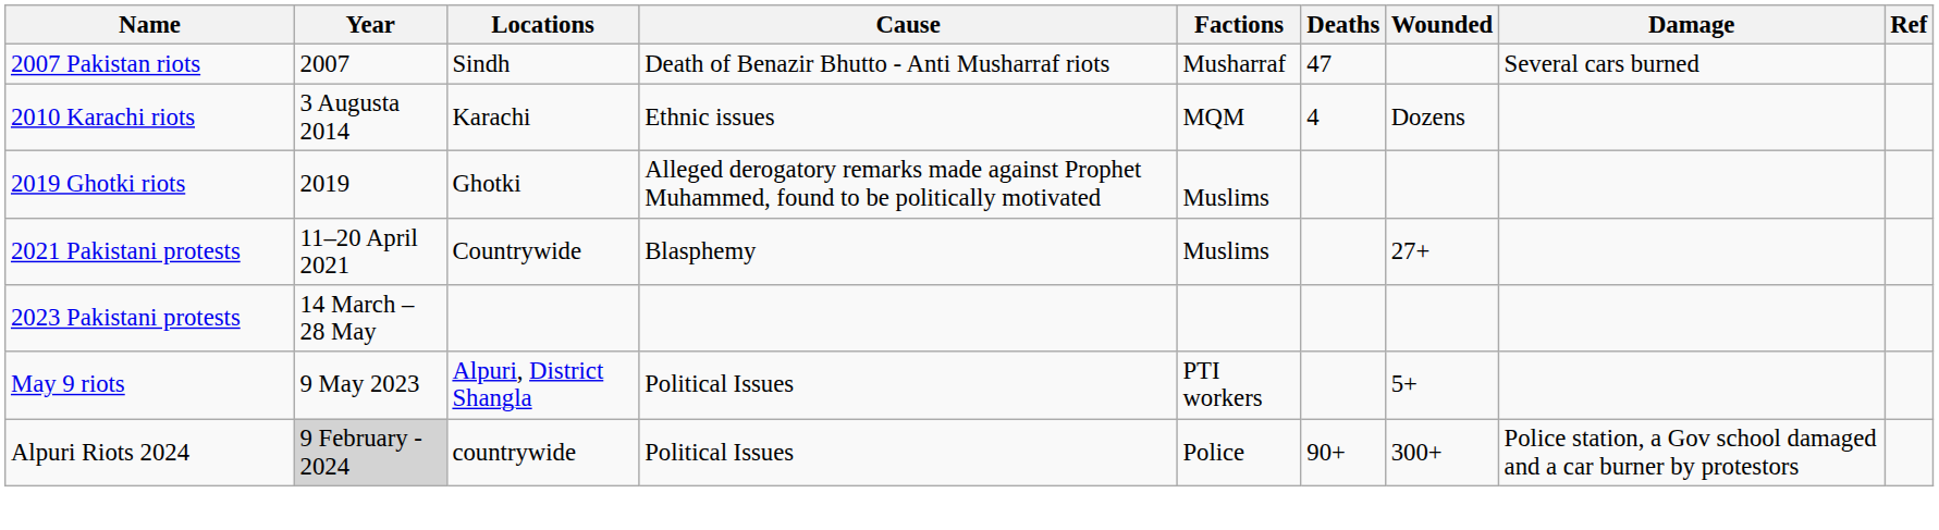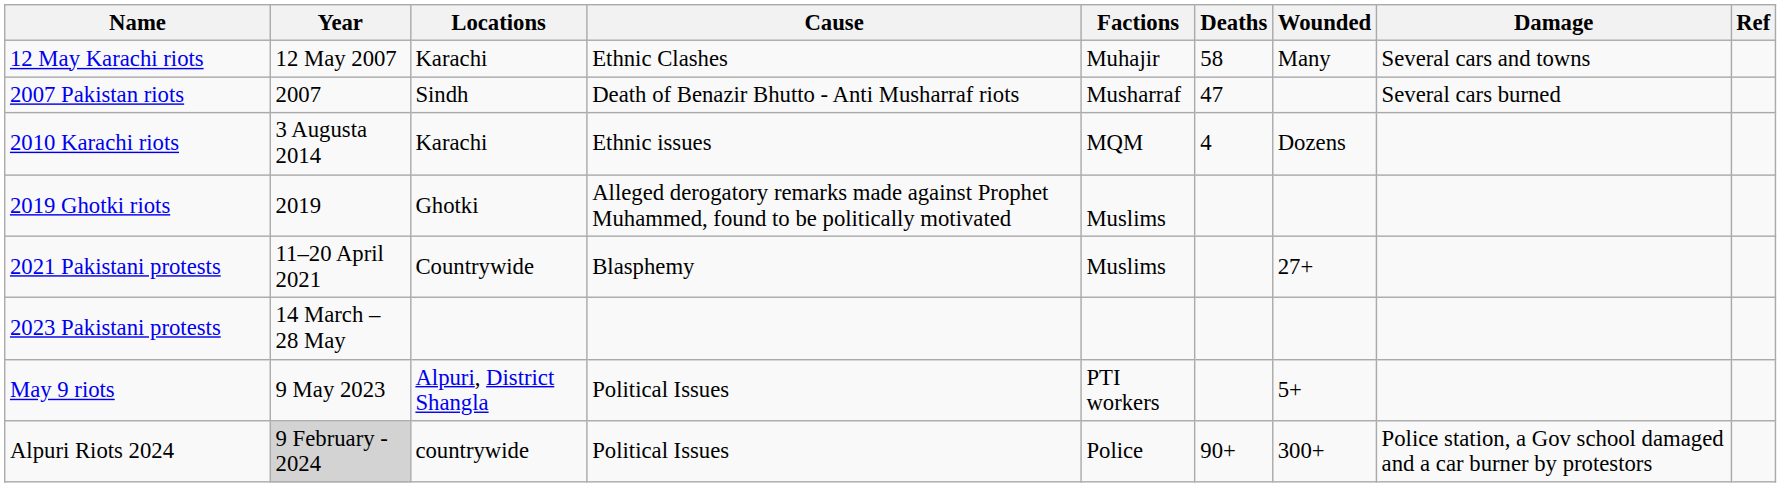 <table class="wikitable sortable">
 <tr>
 <th style="width:15%;">Name</th>
 <th>Year</th>
 <th>Locations</th>
 <th>Cause</th>
 <th>Factions</th>
 <th>Deaths</th>
 <th>Wounded</th>
 <th>Damage</th>
 <th>Ref</th>
+</tr>
+<tr>
+<td><a href='#'>12 May Karachi riots</a></td>
+<td>12 May 2007</td>
+<td>Karachi</td>
+<td>Ethnic Clashes</td>
+<td>Muhajir</td>
+<td>58</td>
+<td>Many</td>
+<td>Several cars and towns</td>
+<td></td>
 </tr>
 <tr>
 <td><a href='#'>2007 Pakistan riots</a></td>
 <td>2007</td>
 <td>Sindh</td>
 <td>Death of Benazir Bhutto - Anti Musharraf riots</td>
 <td>Musharraf</td>
 <td>47</td>
 <td></td>
 <td>Several cars burned</td>
 <td></td>
 </tr>
 <tr>
 <td><a href='#'>2010 Karachi riots</a></td>
 <td>3 Augusta 2014</td>
 <td>Karachi</td>
 <td>Ethnic issues</td>
 <td>MQM</td>
 <td>4</td>
 <td>Dozens</td>
 <td></td>
 <td></td>
 </tr>
 <tr>
 <td><a href='#'>2019 Ghotki riots</a></td>
 <td>2019</td>
 <td>Ghotki</td>
 <td>Alleged derogatory remarks made against Prophet Muhammed, found to be politically motivated</td>
 <td><br> Muslims</td>
 <td></td>
 <td></td>
 <td></td>
 <td></td>
 </tr>
 <tr>
 <td><a href='#'>2021 Pakistani protests</a></td>
 <td>11–20 April 2021</td>
 <td>Countrywide</td>
 <td>Blasphemy</td>
 <td>Muslims</td>
 <td></td>
 <td>27+</td>
 <td></td>
 <td></td>
 </tr>
 <tr>
 <td><a href='#'>2023 Pakistani protests</a></td>
 <td>14 March – 28 May</td>
 <td></td>
 <td></td>
 <td></td>
 <td></td>
 <td></td>
 <td></td>
 <td></td>
 </tr>
 <tr>
 <td><a href='#'>May 9 riots</a></td>
 <td>9 May 2023</td>
 <td><a href='#'>Alpuri</a>, <a href='#'>District Shangla</a></td>
 <td>Political Issues</td>
 <td>PTI workers</td>
 <td></td>
 <td>5+</td>
 <td></td>
 <td></td>
 </tr>
 <tr>
 <td>Alpuri Riots 2024</td>
 <td style="background: lightgrey;">9 February  - 2024</td>
 <td>countrywide</td>
 <td>Political Issues</td>
 <td>Police</td>
 <td>90+</td>
 <td>300+</td>
 <td>Police station, a Gov school damaged and a car burner by protestors</td>
 <td></td>
 </tr>
 </table>
